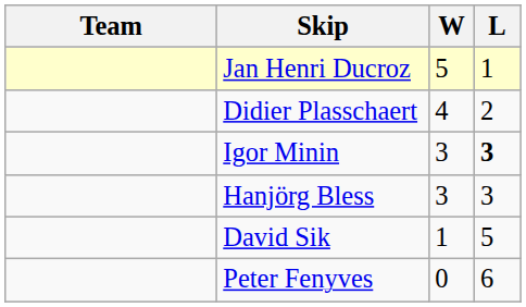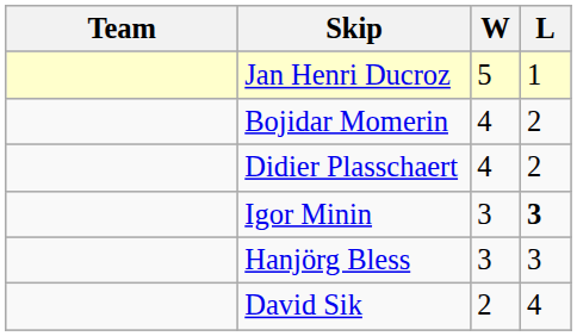 <table class="wikitable">
 <tr>
 <th width="120">Team</th>
 <th width="120">Skip</th>
 <th width="20">W</th>
 <th width="20">L</th>
 </tr>
 <tr bgcolor="#ffffcc">
 <td></td>
 <td><a href='#'>Jan Henri Ducroz</a></td>
 <td>5</td>
 <td>1</td>
+</tr>
+<tr>
+<td></td>
+<td><a href='#'>Bojidar Momerin</a></td>
+<td>4</td>
+<td>2</td>
 </tr>
 <tr>
 <td></td>
 <td><a href='#'>Didier Plasschaert</a></td>
 <td>4</td>
 <td>2</td>
 </tr>
 <tr>
 <td></td>
 <td><a href='#'>Igor Minin</a></td>
 <td>3</td>
 <td><strong>3</strong></td>
 </tr>
 <tr>
 <td></td>
 <td><a href='#'>Hanjörg Bless</a></td>
 <td>3</td>
 <td>3</td>
 </tr>
 <tr>
 <td></td>
 <td><a href='#'>David Sik</a></td>
-<td>1</td>
-<td>5</td>
-</tr>
-<tr>
-<td></td>
-<td><a href='#'>Peter Fenyves</a></td>
-<td>0</td>
-<td>6</td>
+<td>2</td>
+<td>4</td>
 </tr>
 </table>
